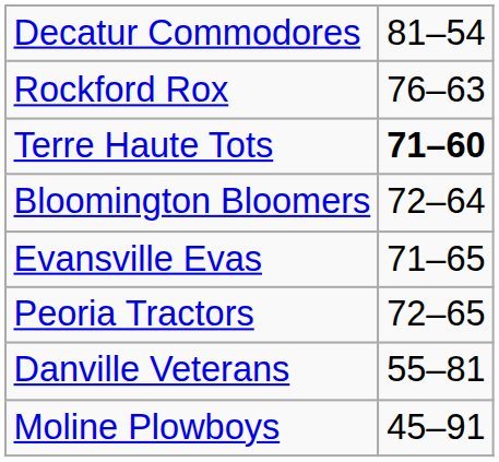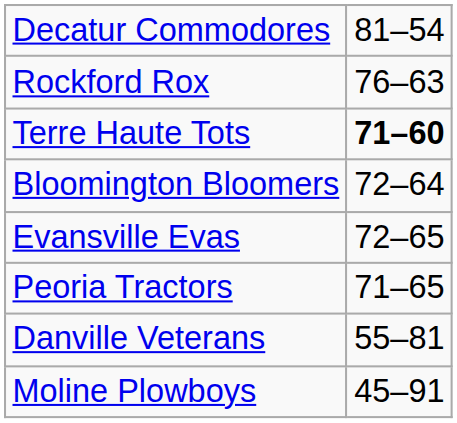 <table class="wikitable">
 <tr>
 <td><a href='#'>Decatur Commodores</a></td>
 <td>81–54</td>
 </tr>
 <tr>
 <td><a href='#'>Rockford Rox</a></td>
 <td>76–63</td>
 </tr>
 <tr>
 <td><a href='#'>Terre Haute Tots</a></td>
 <td><strong>71–60</strong></td>
 </tr>
 <tr>
 <td><a href='#'>Bloomington Bloomers</a></td>
 <td>72–64</td>
 </tr>
 <tr>
 <td><a href='#'>Evansville Evas</a></td>
-<td>71–65</td>
+<td>72–65</td>
 </tr>
 <tr>
 <td><a href='#'>Peoria Tractors</a></td>
-<td>72–65</td>
+<td>71–65</td>
 </tr>
 <tr>
 <td><a href='#'>Danville Veterans</a></td>
 <td>55–81</td>
 </tr>
 <tr>
 <td><a href='#'>Moline Plowboys</a></td>
 <td>45–91</td>
 </tr>
 </table>
